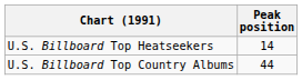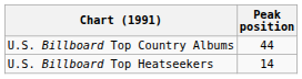 <table class="wikitable">
 <tr>
 <th>Chart (1991)</th>
 <th>Peak<br>position</th>
 </tr>
 <tr>
+<td>U.S. <em>Billboard</em> Top Country Albums</td>
+<td style="text-align:center;">44</td>
+</tr>
+<tr>
 <td>U.S. <em>Billboard</em> Top Heatseekers</td>
 <td style="text-align:center;">14</td>
 </tr>
-<tr>
-<td>U.S. <em>Billboard</em> Top Country Albums</td>
-<td style="text-align:center;">44</td>
-</tr>
 </table>
